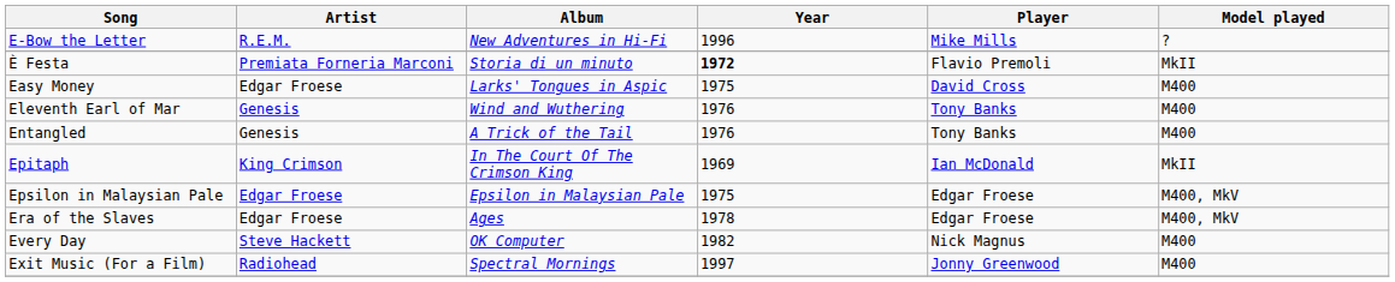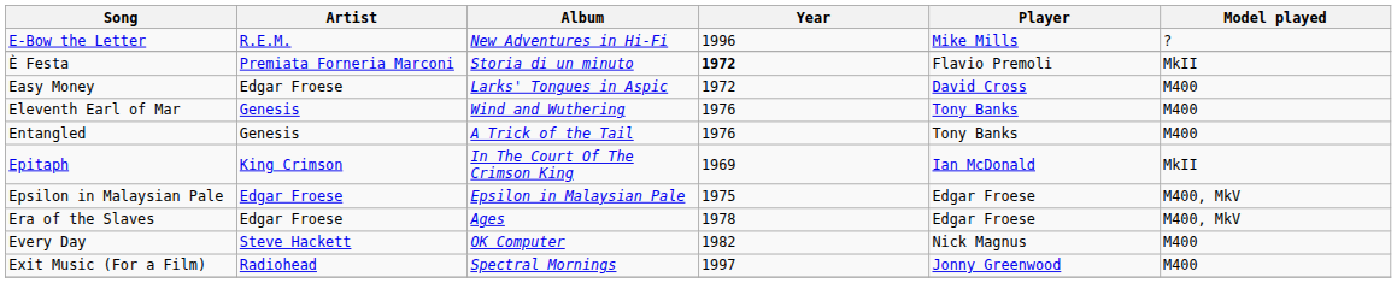 <table class="wikitable" style="width:100%">
 <tr>
 <th style="width:100px;">Song</th>
 <th style="width:100px;">Artist</th>
 <th style="width:100px;">Album</th>
 <th style="width:100px;">Year</th>
 <th style="width:100px;">Player</th>
 <th style="width:100px;">Model played</th>
 </tr>
 <tr>
 <td><a href='#'>E-Bow the Letter</a></td>
 <td><a href='#'>R.E.M.</a></td>
 <td><em><a href='#'>New Adventures in Hi-Fi</a></em></td>
 <td>1996</td>
 <td><a href='#'>Mike Mills</a></td>
 <td>?</td>
 </tr>
 <tr>
 </tr>
 <tr>
 <td>È Festa</td>
 <td><a href='#'>Premiata Forneria Marconi</a></td>
 <td><em><a href='#'>Storia di un minuto</a></em></td>
 <td><strong>1972</strong></td>
 <td>Flavio Premoli</td>
 <td>MkII</td>
 </tr>
 <tr>
 <td>Easy Money</td>
 <td>Edgar Froese</td>
 <td><em><a href='#'>Larks' Tongues in Aspic</a></em></td>
-<td>1975</td>
+<td>1972</td>
 <td><a href='#'>David Cross</a></td>
 <td>M400</td>
 </tr>
 <tr>
 <td>Eleventh Earl of Mar</td>
 <td><a href='#'>Genesis</a></td>
 <td><em><a href='#'>Wind and Wuthering</a></em></td>
 <td>1976</td>
 <td><a href='#'>Tony Banks</a></td>
 <td>M400</td>
 </tr>
 <tr>
 <td>Entangled</td>
 <td>Genesis</td>
 <td><em><a href='#'>A Trick of the Tail</a></em></td>
 <td>1976</td>
 <td>Tony Banks</td>
 <td>M400</td>
 </tr>
 <tr>
 <td><a href='#'>Epitaph</a></td>
 <td><a href='#'>King Crimson</a></td>
 <td><em><a href='#'>In The Court Of The Crimson King</a></em></td>
 <td>1969</td>
 <td><a href='#'>Ian McDonald</a></td>
 <td>MkII</td>
 </tr>
 <tr>
 <td>Epsilon in Malaysian Pale</td>
 <td><a href='#'>Edgar Froese</a></td>
 <td><em><a href='#'>Epsilon in Malaysian Pale</a></em></td>
 <td>1975</td>
 <td>Edgar Froese</td>
 <td>M400, MkV</td>
 </tr>
 <tr>
 <td>Era of the Slaves</td>
 <td>Edgar Froese</td>
 <td><em><a href='#'>Ages</a></em></td>
 <td>1978</td>
 <td>Edgar Froese</td>
 <td>M400, MkV</td>
 </tr>
 <tr>
 <td>Every Day</td>
 <td><a href='#'>Steve Hackett</a></td>
 <td><em><a href='#'>OK Computer</a></em></td>
 <td>1982</td>
 <td>Nick Magnus</td>
 <td>M400</td>
 </tr>
 <tr>
 <td>Exit Music (For a Film)</td>
 <td><a href='#'>Radiohead</a></td>
 <td><em><a href='#'>Spectral Mornings</a></em></td>
 <td>1997</td>
 <td><a href='#'>Jonny Greenwood</a></td>
 <td>M400</td>
 </tr>
 <tr>
 </tr>
 </table>
